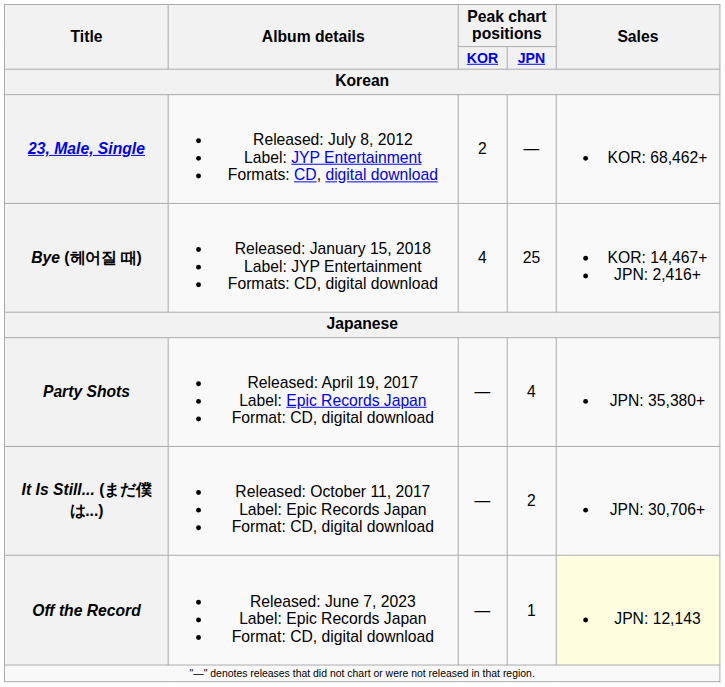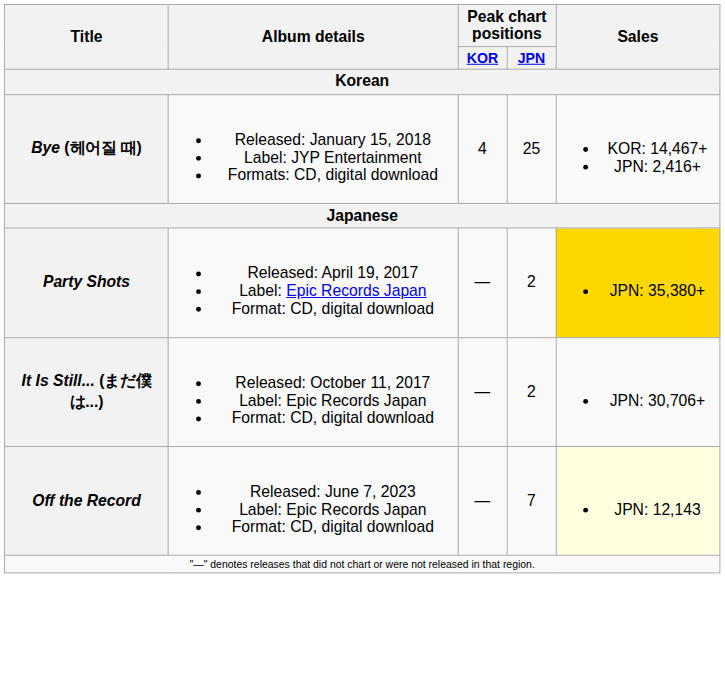 <table class="wikitable plainrowheaders" style="text-align:center;">
 <tr>
 <th rowspan="2" style="width:10em;">Title</th>
 <th rowspan="2" style="width:18em;">Album details</th>
 <th colspan="2">Peak chart positions</th>
 <th rowspan="2" style="width:10em;">Sales</th>
 </tr>
 <tr>
 <th scope="col" style="width:3em;font-size:90%;"><a href='#'>KOR</a><br></th>
 <th scope="col" style="width:3em;font-size:90%;"><a href='#'>JPN</a><br></th>
 </tr>
 <tr>
 <th scope="col" colspan="5">Korean</th>
 </tr>
 <tr>
-<th scope="row"><em><a href='#'>23, Male, Single</a></em></th>
-<td><br><ul><li>Released: July 8, 2012</li><li>Label: <a href='#'>JYP Entertainment</a></li><li>Formats: <a href='#'>CD</a>, <a href='#'>digital download</a></li></ul></td>
-<td>2</td>
-<td>—</td>
-<td><br><ul><li>KOR: 68,462+</li></ul></td>
-</tr>
-<tr>
 <th scope="row"><em>Bye</em> (헤어질 때)</th>
 <td><br><ul><li>Released: January 15, 2018</li><li>Label: JYP Entertainment</li><li>Formats: CD, digital download</li></ul></td>
 <td>4</td>
 <td>25</td>
 <td><br><ul><li>KOR: 14,467+</li><li>JPN: 2,416+</li></ul></td>
 </tr>
 <tr>
 <th scope="col" colspan="5">Japanese</th>
 </tr>
 <tr>
 <th scope="row"><em>Party Shots</em></th>
 <td><br><ul><li>Released: April 19, 2017</li><li>Label: <a href='#'>Epic Records Japan</a></li><li>Format: CD, digital download</li></ul></td>
 <td>—</td>
-<td>4</td>
-<td><br><ul><li>JPN: 35,380+</li></ul></td>
+<td>2</td>
+<td style="background: gold;"><br><ul><li>JPN: 35,380+</li></ul></td>
 </tr>
 <tr>
 <th scope="row"><em>It Is Still...</em> (まだ僕は...)</th>
 <td><br><ul><li>Released: October 11, 2017</li><li>Label: Epic Records Japan</li><li>Format: CD, digital download</li></ul></td>
 <td>—</td>
 <td>2</td>
 <td><br><ul><li>JPN: 30,706+</li></ul></td>
 </tr>
 <tr>
 <th scope="row"><em>Off the Record</em></th>
 <td><br><ul><li>Released: June 7, 2023</li><li>Label: Epic Records Japan</li><li>Format: CD, digital download</li></ul></td>
 <td>—</td>
-<td>1</td>
+<td>7</td>
 <td style="background: lightyellow;"><br><ul><li>JPN: 12,143</li></ul></td>
 </tr>
 <tr>
 <td colspan="5" style="font-size:8pt;">"—" denotes releases that did not chart or were not released in that region.</td>
 </tr>
 </table>
